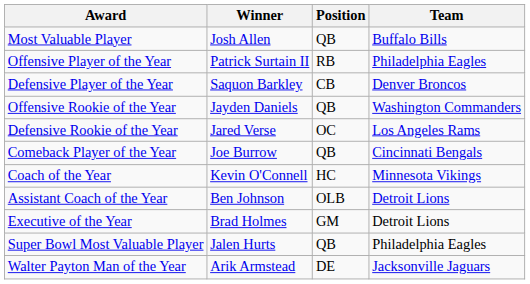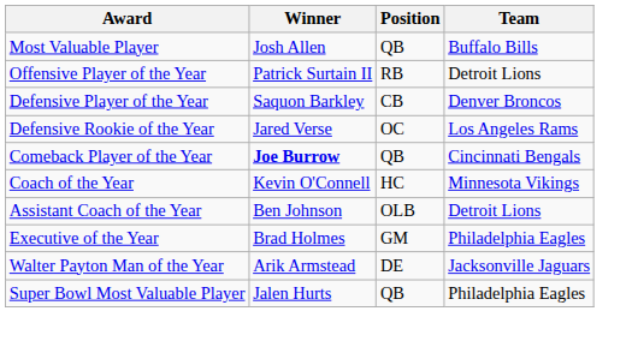 <table class="wikitable">
 <tr>
 <th>Award</th>
 <th>Winner</th>
 <th>Position</th>
 <th>Team</th>
 </tr>
 <tr>
 <td><a href='#'>Most Valuable Player</a></td>
 <td><a href='#'>Josh Allen</a></td>
 <td>QB</td>
 <td><a href='#'>Buffalo Bills</a></td>
 </tr>
 <tr>
 <td><a href='#'>Offensive Player of the Year</a></td>
 <td><a href='#'>Patrick Surtain II</a></td>
 <td>RB</td>
-<td><a href='#'>Philadelphia Eagles</a></td>
+<td>Detroit Lions</td>
 </tr>
 <tr>
 <td><a href='#'>Defensive Player of the Year</a></td>
 <td><a href='#'>Saquon Barkley</a></td>
 <td>CB</td>
 <td><a href='#'>Denver Broncos</a></td>
-</tr>
-<tr>
-<td><a href='#'>Offensive Rookie of the Year</a></td>
-<td><a href='#'>Jayden Daniels</a></td>
-<td>QB</td>
-<td><a href='#'>Washington Commanders</a></td>
 </tr>
 <tr>
 <td><a href='#'>Defensive Rookie of the Year</a></td>
 <td><a href='#'>Jared Verse</a></td>
 <td>OC</td>
 <td><a href='#'>Los Angeles Rams</a></td>
 </tr>
 <tr>
 <td><a href='#'>Comeback Player of the Year</a></td>
-<td><a href='#'>Joe Burrow</a></td>
+<td><strong><a href='#'>Joe Burrow</a></strong></td>
 <td>QB</td>
 <td><a href='#'>Cincinnati Bengals</a></td>
 </tr>
 <tr>
 <td><a href='#'>Coach of the Year</a></td>
 <td><a href='#'>Kevin O'Connell</a></td>
 <td>HC</td>
 <td><a href='#'>Minnesota Vikings</a></td>
 </tr>
 <tr>
 <td><a href='#'>Assistant Coach of the Year</a></td>
 <td><a href='#'>Ben Johnson</a></td>
 <td>OLB</td>
 <td><a href='#'>Detroit Lions</a></td>
 </tr>
 <tr>
 <td><a href='#'>Executive of the Year</a></td>
 <td><a href='#'>Brad Holmes</a></td>
 <td>GM</td>
-<td>Detroit Lions</td>
+<td><a href='#'>Philadelphia Eagles</a></td>
+</tr>
+<tr>
+<td><a href='#'>Walter Payton Man of the Year</a></td>
+<td><a href='#'>Arik Armstead</a></td>
+<td>DE</td>
+<td><a href='#'>Jacksonville Jaguars</a></td>
 </tr>
 <tr>
 <td><a href='#'>Super Bowl Most Valuable Player</a></td>
 <td><a href='#'>Jalen Hurts</a></td>
 <td>QB</td>
 <td>Philadelphia Eagles</td>
 </tr>
-<tr>
-<td><a href='#'>Walter Payton Man of the Year</a></td>
-<td><a href='#'>Arik Armstead</a></td>
-<td>DE</td>
-<td><a href='#'>Jacksonville Jaguars</a></td>
-</tr>
 </table>
